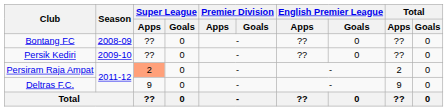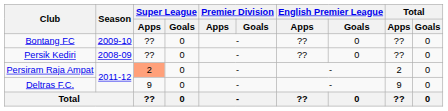 <table class="wikitable" style="font-size:90%; text-align:center;">
 <tr>
 <th rowspan="2">Club</th>
 <th rowspan="2">Season</th>
 <th colspan="2"><a href='#'>Super League</a></th>
 <th colspan="2"><a href='#'>Premier Division</a></th>
 <th colspan="2"><a href='#'>English Premier League</a></th>
 <th colspan="2">Total</th>
 </tr>
 <tr>
 <th>Apps</th>
 <th>Goals</th>
 <th>Apps</th>
 <th>Goals</th>
 <th>Apps</th>
 <th>Goals</th>
 <th>Apps</th>
 <th>Goals</th>
 </tr>
 <tr>
 <td rowspan="1"><a href='#'>Bontang FC</a></td>
-<td><a href='#'>2008-09</a></td>
+<td><a href='#'>2009-10</a></td>
 <td>??</td>
 <td>0</td>
 <td colspan="2">-</td>
 <td>??</td>
 <td>0</td>
 <td>??</td>
 <td>0</td>
 </tr>
 <tr>
 <td rowspan="1"><a href='#'>Persik Kediri</a></td>
-<td><a href='#'>2009-10</a></td>
+<td><a href='#'>2008-09</a></td>
 <td>??</td>
 <td>0</td>
 <td colspan="2">-</td>
 <td>??</td>
 <td>0</td>
 <td>??</td>
 <td>0</td>
 </tr>
 <tr>
 <td rowspan="1"><a href='#'>Persiram Raja Ampat</a></td>
 <td rowspan="2"><a href='#'>2011-12</a></td>
 <td style="background: lightsalmon;">2</td>
 <td>0</td>
 <td colspan="2">-</td>
 <td colspan="2">-</td>
 <td>2</td>
 <td>0</td>
 </tr>
 <tr>
 <td rowspan="1"><a href='#'>Deltras F.C.</a></td>
 <td>9</td>
 <td>0</td>
 <td colspan="2">-</td>
 <td colspan="2">-</td>
 <td>9</td>
 <td>0</td>
 </tr>
 <tr>
 <th colspan="2">Total</th>
 <th>??</th>
 <th>0</th>
 <th colspan="2">-</th>
 <th>??</th>
 <th>0</th>
 <th>??</th>
 <th>0</th>
 </tr>
 </table>
